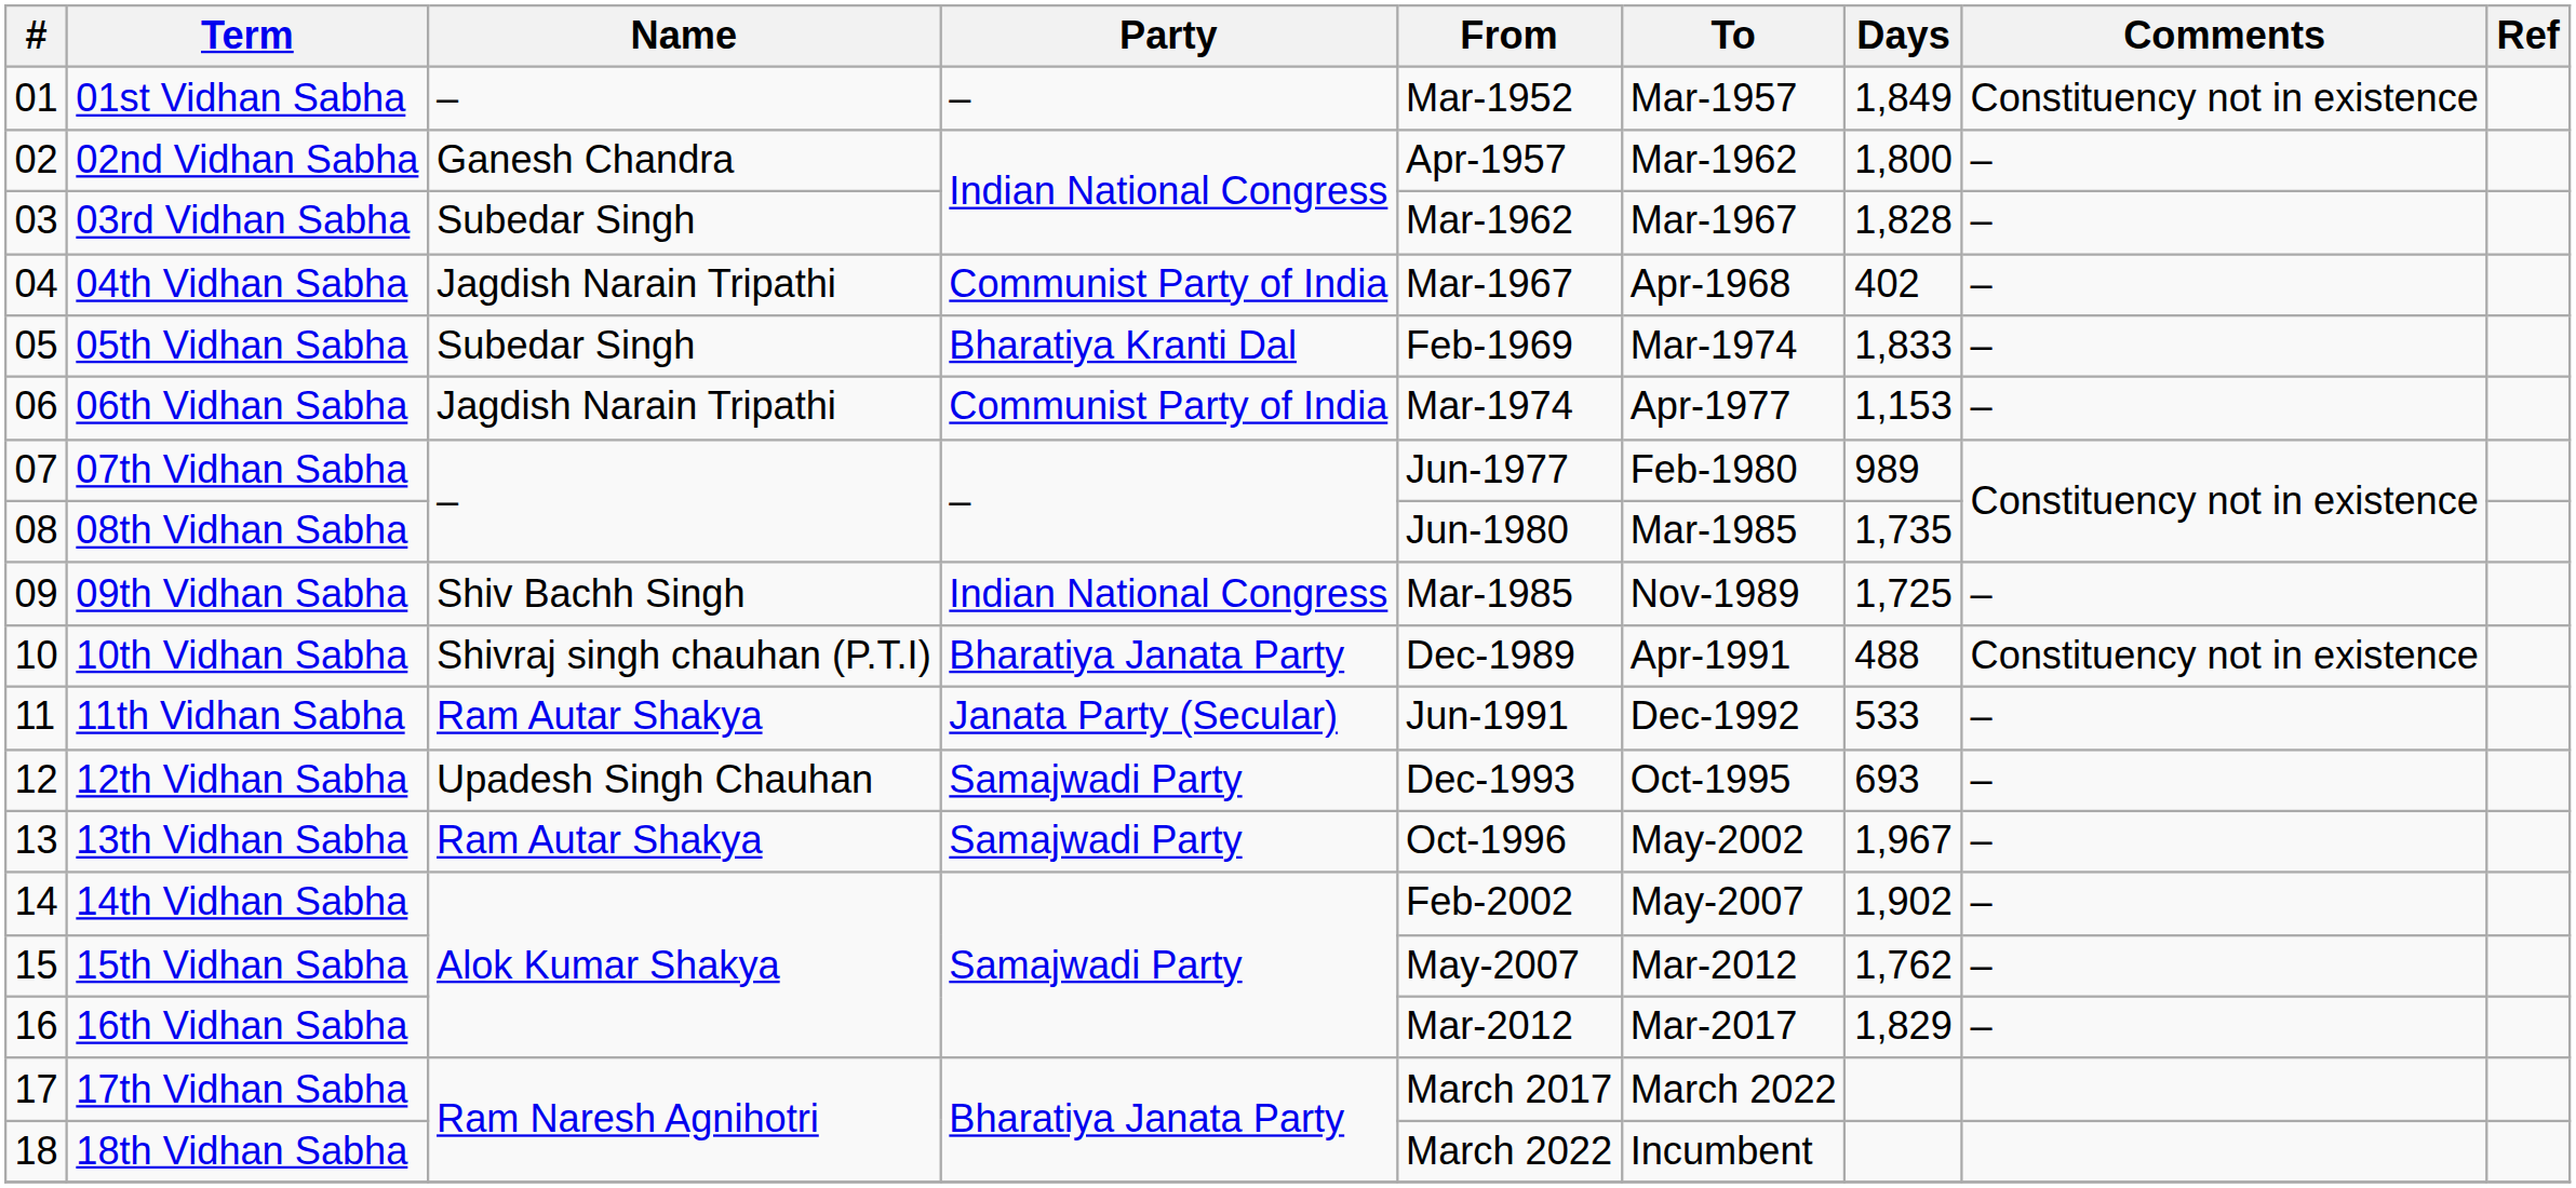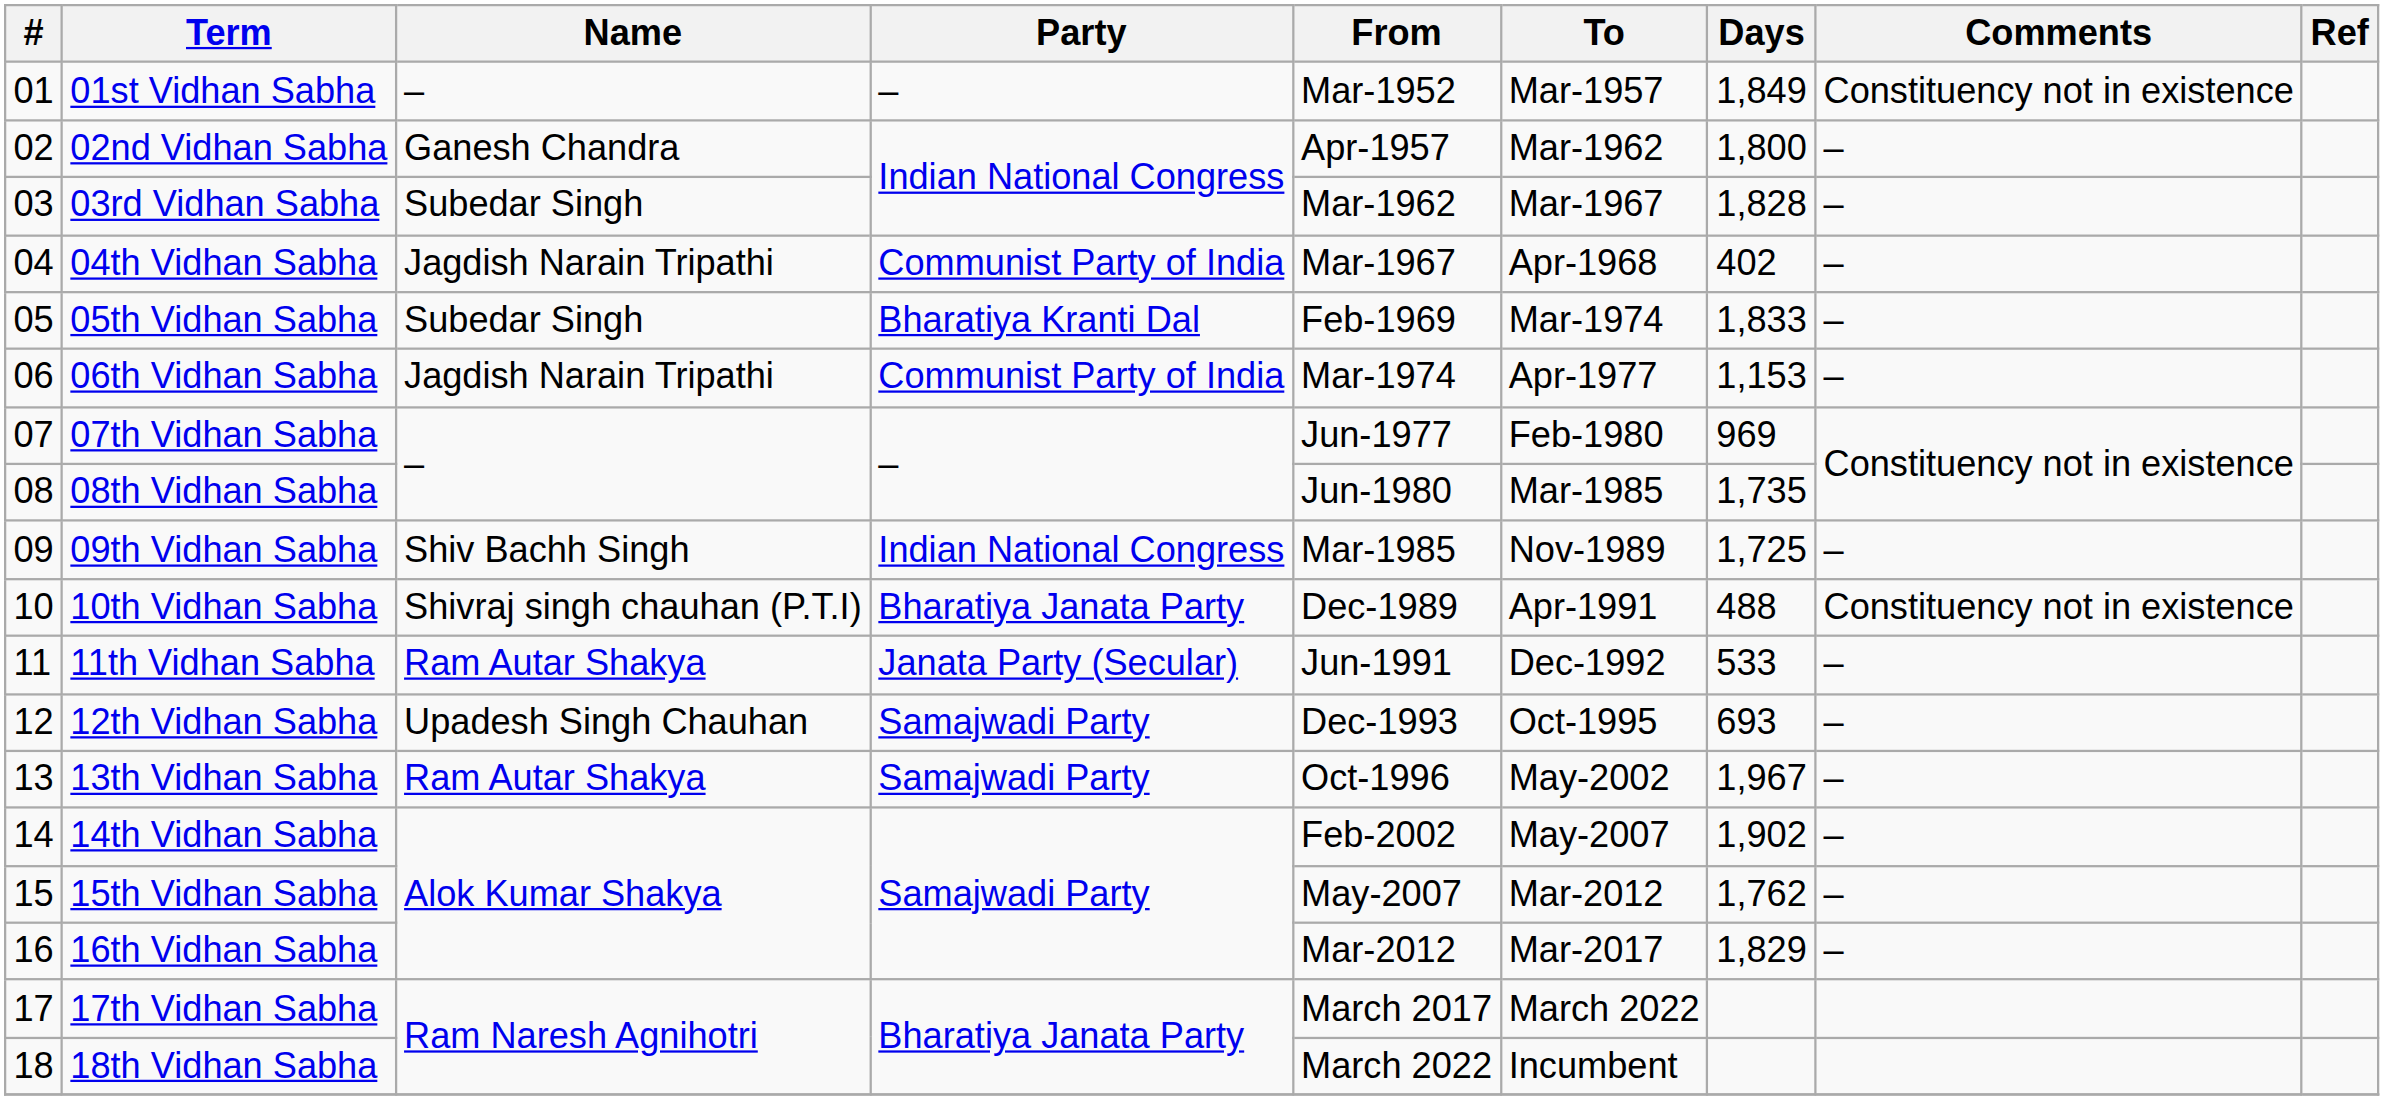 <table class="wikitable sortable">
 <tr>
 <th>#</th>
 <th><a href='#'>Term</a></th>
 <th>Name</th>
 <th>Party</th>
 <th>From</th>
 <th>To</th>
 <th>Days</th>
 <th>Comments</th>
 <th>Ref</th>
 </tr>
 <tr>
 <td>01</td>
 <td><a href='#'>01st Vidhan Sabha</a></td>
 <td>–</td>
 <td>–</td>
 <td>Mar-1952</td>
 <td>Mar-1957</td>
 <td>1,849</td>
 <td>Constituency not in existence</td>
 <td></td>
 </tr>
 <tr>
 <td>02</td>
 <td><a href='#'>02nd Vidhan Sabha</a></td>
 <td>Ganesh Chandra</td>
 <td rowspan="2"><a href='#'>Indian National Congress</a></td>
 <td>Apr-1957</td>
 <td>Mar-1962</td>
 <td>1,800</td>
 <td>–</td>
 <td></td>
 </tr>
 <tr>
 <td>03</td>
 <td><a href='#'>03rd Vidhan Sabha</a></td>
 <td>Subedar Singh</td>
 <td>Mar-1962</td>
 <td>Mar-1967</td>
 <td>1,828</td>
 <td>–</td>
 <td></td>
 </tr>
 <tr>
 <td>04</td>
 <td><a href='#'>04th Vidhan Sabha</a></td>
 <td>Jagdish Narain Tripathi</td>
 <td><a href='#'>Communist Party of India</a></td>
 <td>Mar-1967</td>
 <td>Apr-1968</td>
 <td>402</td>
 <td>–</td>
 <td></td>
 </tr>
 <tr>
 <td>05</td>
 <td><a href='#'>05th Vidhan Sabha</a></td>
 <td>Subedar Singh</td>
 <td><a href='#'>Bharatiya Kranti Dal</a></td>
 <td>Feb-1969</td>
 <td>Mar-1974</td>
 <td>1,833</td>
 <td>–</td>
 <td></td>
 </tr>
 <tr>
 <td>06</td>
 <td><a href='#'>06th Vidhan Sabha</a></td>
 <td>Jagdish Narain Tripathi</td>
 <td><a href='#'>Communist Party of India</a></td>
 <td>Mar-1974</td>
 <td>Apr-1977</td>
 <td>1,153</td>
 <td>–</td>
 <td></td>
 </tr>
 <tr>
 <td>07</td>
 <td><a href='#'>07th Vidhan Sabha</a></td>
 <td rowspan="2">–</td>
 <td rowspan="2">–</td>
 <td>Jun-1977</td>
 <td>Feb-1980</td>
-<td>989</td>
+<td>969</td>
 <td rowspan="2">Constituency not in existence</td>
 <td></td>
 </tr>
 <tr>
 <td>08</td>
 <td><a href='#'>08th Vidhan Sabha</a></td>
 <td>Jun-1980</td>
 <td>Mar-1985</td>
 <td>1,735</td>
 <td></td>
 </tr>
 <tr>
 <td>09</td>
 <td><a href='#'>09th Vidhan Sabha</a></td>
 <td>Shiv Bachh Singh</td>
 <td><a href='#'>Indian National Congress</a></td>
 <td>Mar-1985</td>
 <td>Nov-1989</td>
 <td>1,725</td>
 <td>–</td>
 <td></td>
 </tr>
 <tr>
 <td>10</td>
 <td><a href='#'>10th Vidhan Sabha</a></td>
 <td>Shivraj singh chauhan (P.T.I)</td>
 <td><a href='#'>Bharatiya Janata Party</a></td>
 <td>Dec-1989</td>
 <td>Apr-1991</td>
 <td>488</td>
 <td>Constituency not in existence</td>
 <td></td>
 </tr>
 <tr>
 <td>11</td>
 <td><a href='#'>11th Vidhan Sabha</a></td>
 <td><a href='#'>Ram Autar Shakya</a></td>
 <td><a href='#'>Janata Party (Secular)</a></td>
 <td>Jun-1991</td>
 <td>Dec-1992</td>
 <td>533</td>
 <td>–</td>
 <td></td>
 </tr>
 <tr>
 <td>12</td>
 <td><a href='#'>12th Vidhan Sabha</a></td>
 <td>Upadesh Singh Chauhan</td>
 <td><a href='#'>Samajwadi Party</a></td>
 <td>Dec-1993</td>
 <td>Oct-1995</td>
 <td>693</td>
 <td>–</td>
 <td></td>
 </tr>
 <tr>
 <td>13</td>
 <td><a href='#'>13th Vidhan Sabha</a></td>
 <td><a href='#'>Ram Autar Shakya</a></td>
 <td><a href='#'>Samajwadi Party</a></td>
 <td>Oct-1996</td>
 <td>May-2002</td>
 <td>1,967</td>
 <td>–</td>
 <td></td>
 </tr>
 <tr>
 <td>14</td>
 <td><a href='#'>14th Vidhan Sabha</a></td>
 <td rowspan="3"><a href='#'>Alok Kumar Shakya</a></td>
 <td rowspan="3"><a href='#'>Samajwadi Party</a></td>
 <td>Feb-2002</td>
 <td>May-2007</td>
 <td>1,902</td>
 <td>–</td>
 <td></td>
 </tr>
 <tr>
 <td>15</td>
 <td><a href='#'>15th Vidhan Sabha</a></td>
 <td>May-2007</td>
 <td>Mar-2012</td>
 <td>1,762</td>
 <td>–</td>
 <td></td>
 </tr>
 <tr>
 <td>16</td>
 <td><a href='#'>16th Vidhan Sabha</a></td>
 <td>Mar-2012</td>
 <td>Mar-2017</td>
 <td>1,829</td>
 <td>–</td>
 <td></td>
 </tr>
 <tr>
 <td>17</td>
 <td><a href='#'>17th Vidhan Sabha</a></td>
 <td rowspan="2"><a href='#'>Ram Naresh Agnihotri</a></td>
 <td rowspan="2"><a href='#'>Bharatiya Janata Party</a></td>
 <td>March 2017</td>
 <td>March 2022</td>
 <td></td>
 <td></td>
 <td></td>
 </tr>
 <tr>
 <td>18</td>
 <td><a href='#'>18th Vidhan Sabha</a></td>
 <td>March 2022</td>
 <td>Incumbent</td>
 <td></td>
 <td></td>
 <td></td>
 </tr>
 <tr>
 </tr>
 </table>
